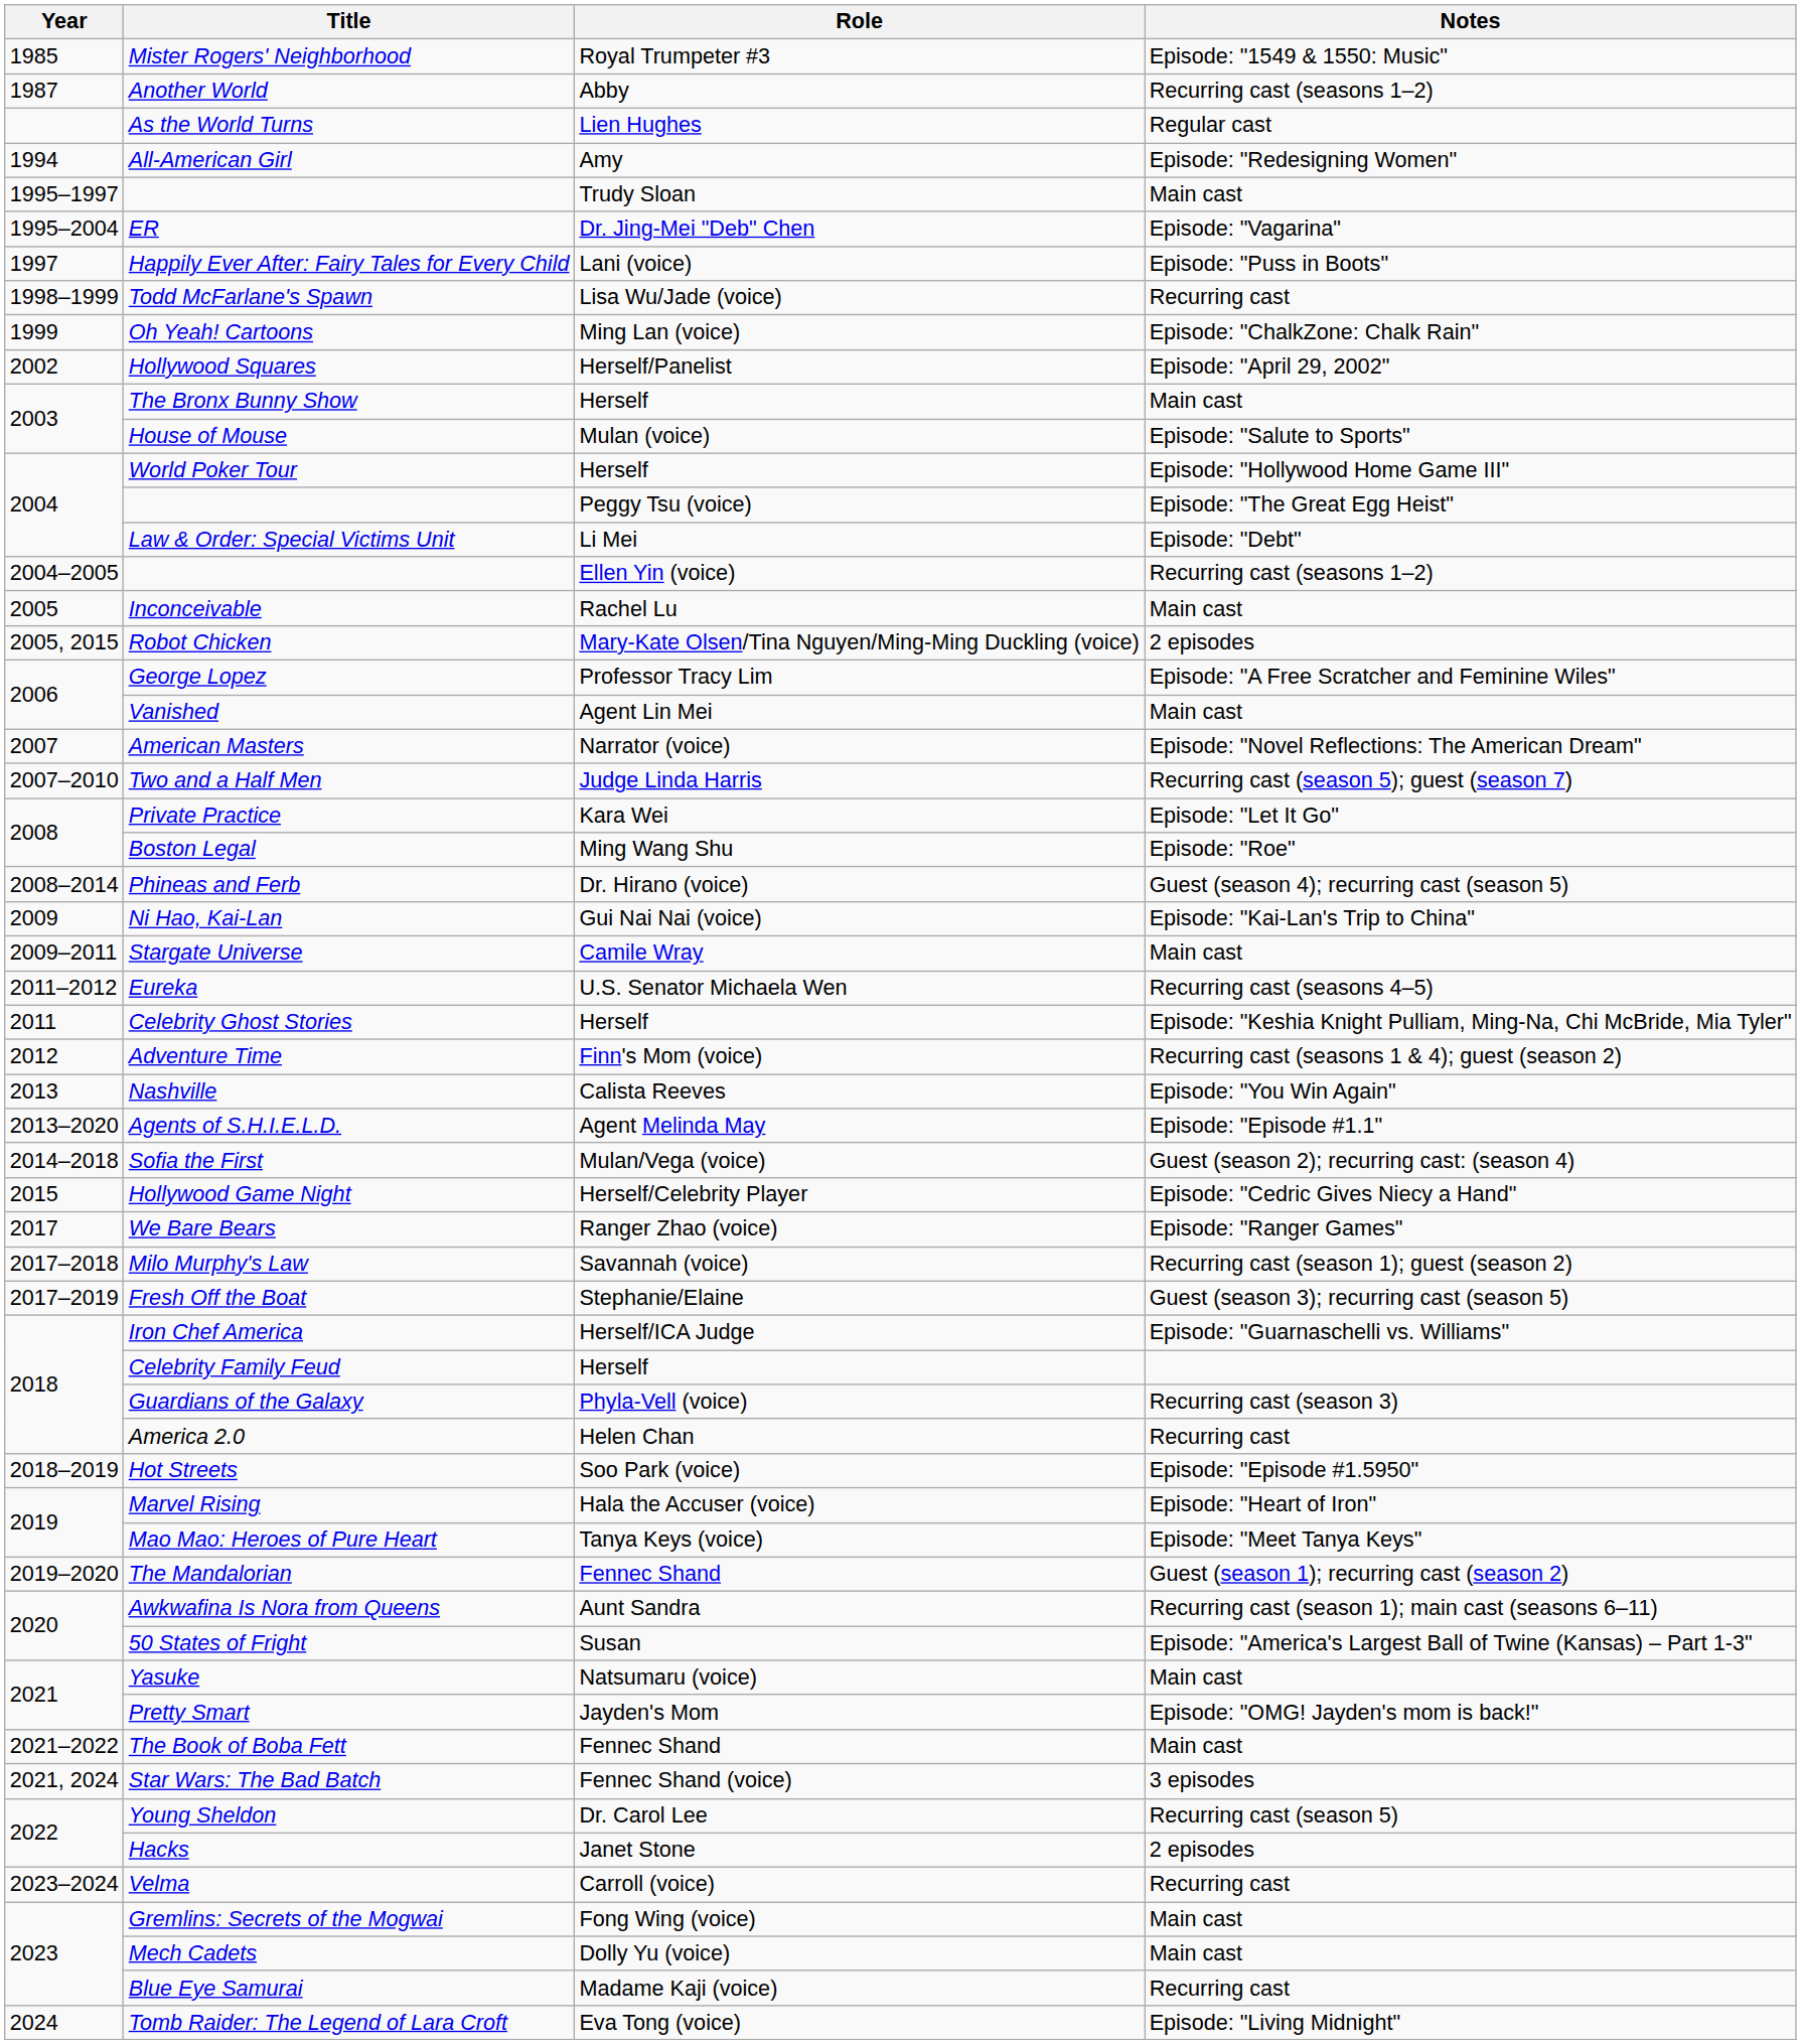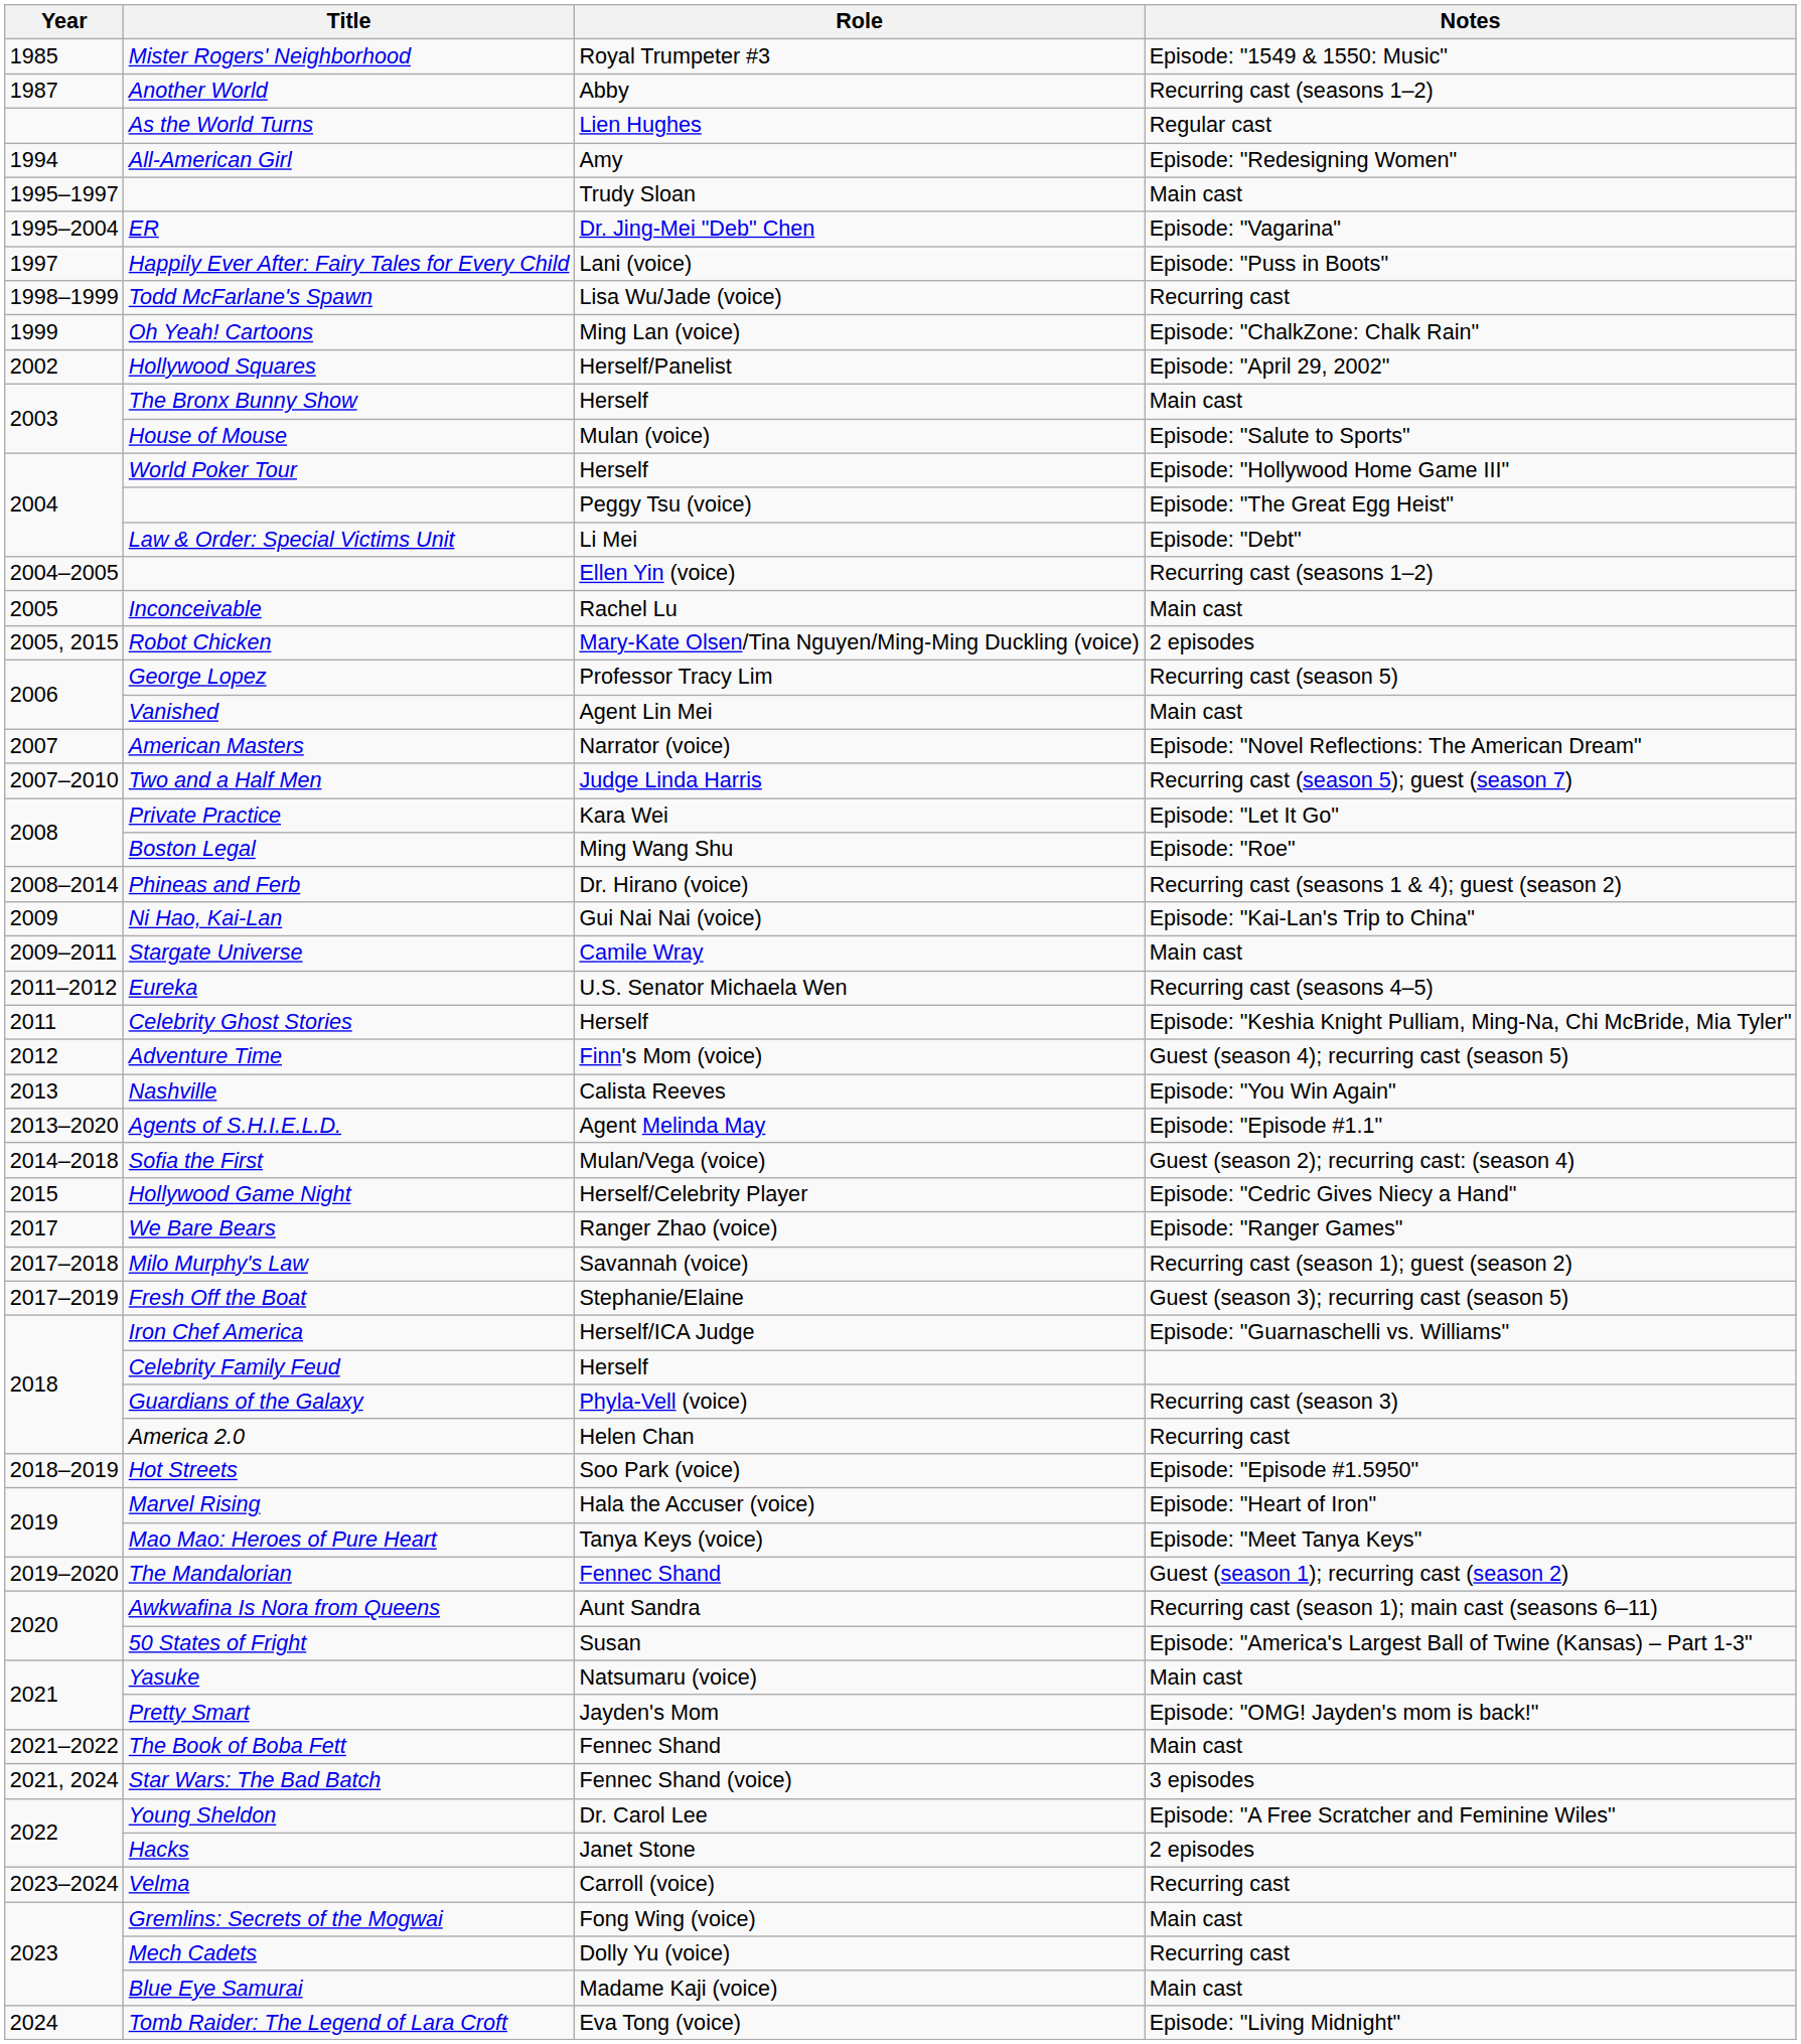 <table class="wikitable sortable">
 <tr>
 <th>Year</th>
 <th>Title</th>
 <th>Role</th>
 <th>Notes</th>
 </tr>
 <tr>
 <td>1985</td>
 <td><em><a href='#'>Mister Rogers' Neighborhood</a></em></td>
 <td>Royal Trumpeter #3</td>
 <td>Episode: "1549 & 1550: Music"</td>
 </tr>
 <tr>
 <td>1987</td>
 <td><em><a href='#'>Another World</a></em></td>
 <td>Abby</td>
 <td>Recurring cast (seasons 1–2)</td>
 </tr>
 <tr>
 <td></td>
 <td><em><a href='#'>As the World Turns</a></em></td>
 <td><a href='#'>Lien Hughes</a></td>
 <td>Regular cast</td>
 </tr>
 <tr>
 <td>1994</td>
 <td><em><a href='#'>All-American Girl</a></em></td>
 <td>Amy</td>
 <td>Episode: "Redesigning Women"</td>
 </tr>
 <tr>
 <td>1995–1997</td>
 <td><em></em></td>
 <td>Trudy Sloan</td>
 <td>Main cast</td>
 </tr>
 <tr>
 <td>1995–2004</td>
 <td><em><a href='#'>ER</a></em></td>
 <td><a href='#'>Dr. Jing-Mei "Deb" Chen</a></td>
 <td>Episode: "Vagarina"</td>
 </tr>
 <tr>
 <td>1997</td>
 <td><em><a href='#'>Happily Ever After: Fairy Tales for Every Child</a></em></td>
 <td>Lani (voice)</td>
 <td>Episode: "Puss in Boots"</td>
 </tr>
 <tr>
 <td>1998–1999</td>
 <td><em><a href='#'>Todd McFarlane's Spawn</a></em></td>
 <td>Lisa Wu/Jade (voice)</td>
 <td>Recurring cast</td>
 </tr>
 <tr>
 <td>1999</td>
 <td><em><a href='#'>Oh Yeah! Cartoons</a></em></td>
 <td>Ming Lan (voice)</td>
 <td>Episode: "ChalkZone: Chalk Rain"</td>
 </tr>
 <tr>
 <td>2002</td>
 <td><em><a href='#'>Hollywood Squares</a></em></td>
 <td>Herself/Panelist</td>
 <td>Episode: "April 29, 2002"</td>
 </tr>
 <tr>
 <td rowspan="2">2003</td>
 <td><em><a href='#'>The Bronx Bunny Show</a></em></td>
 <td>Herself</td>
 <td>Main cast</td>
 </tr>
 <tr>
 <td><em><a href='#'>House of Mouse</a></em></td>
 <td>Mulan (voice)</td>
 <td>Episode: "Salute to Sports"</td>
 </tr>
 <tr>
 <td rowspan="3">2004</td>
 <td><em><a href='#'>World Poker Tour</a></em></td>
 <td>Herself</td>
 <td>Episode: "Hollywood Home Game III"</td>
 </tr>
 <tr>
 <td></td>
 <td>Peggy Tsu (voice)</td>
 <td>Episode: "The Great Egg Heist"</td>
 </tr>
 <tr>
 <td><em><a href='#'>Law & Order: Special Victims Unit</a></em></td>
 <td>Li Mei</td>
 <td>Episode: "Debt"</td>
 </tr>
 <tr>
 <td>2004–2005</td>
 <td><em></em></td>
 <td><a href='#'>Ellen Yin</a> (voice)</td>
 <td>Recurring cast (seasons 1–2)</td>
 </tr>
 <tr>
 <td>2005</td>
 <td><em><a href='#'>Inconceivable</a></em></td>
 <td>Rachel Lu</td>
 <td>Main cast</td>
 </tr>
 <tr>
 <td>2005, 2015</td>
 <td><em><a href='#'>Robot Chicken</a></em></td>
 <td><a href='#'>Mary-Kate Olsen</a>/Tina Nguyen/Ming-Ming Duckling (voice)</td>
 <td>2 episodes</td>
 </tr>
 <tr>
 <td rowspan="2">2006</td>
 <td><em><a href='#'>George Lopez</a></em></td>
 <td>Professor Tracy Lim</td>
-<td>Episode: "A Free Scratcher and Feminine Wiles"</td>
+<td>Recurring cast (season 5)</td>
 </tr>
 <tr>
 <td><em><a href='#'>Vanished</a></em></td>
 <td>Agent Lin Mei</td>
 <td>Main cast</td>
 </tr>
 <tr>
 <td>2007</td>
 <td><em><a href='#'>American Masters</a></em></td>
 <td>Narrator (voice)</td>
 <td>Episode: "Novel Reflections: The American Dream"</td>
 </tr>
 <tr>
 <td>2007–2010</td>
 <td><em><a href='#'>Two and a Half Men</a></em></td>
 <td><a href='#'>Judge Linda Harris</a></td>
 <td>Recurring cast (<a href='#'>season 5</a>); guest (<a href='#'>season 7</a>)</td>
 </tr>
 <tr>
 <td rowspan="2">2008</td>
 <td><em><a href='#'>Private Practice</a></em></td>
 <td>Kara Wei</td>
 <td>Episode: "Let It Go"</td>
 </tr>
 <tr>
 <td><em><a href='#'>Boston Legal</a></em></td>
 <td>Ming Wang Shu</td>
 <td>Episode: "Roe"</td>
 </tr>
 <tr>
 <td>2008–2014</td>
 <td><em><a href='#'>Phineas and Ferb</a></em></td>
 <td>Dr. Hirano (voice)</td>
-<td>Guest (season 4); recurring cast (season 5)</td>
+<td>Recurring cast (seasons 1 & 4); guest (season 2)</td>
 </tr>
 <tr>
 <td>2009</td>
 <td><em><a href='#'>Ni Hao, Kai-Lan</a></em></td>
 <td>Gui Nai Nai (voice)</td>
 <td>Episode: "Kai-Lan's Trip to China"</td>
 </tr>
 <tr>
 <td>2009–2011</td>
 <td><em><a href='#'>Stargate Universe</a></em></td>
 <td><a href='#'>Camile Wray</a></td>
 <td>Main cast</td>
 </tr>
 <tr>
 <td>2011–2012</td>
 <td><em><a href='#'>Eureka</a></em></td>
 <td>U.S. Senator Michaela Wen</td>
 <td>Recurring cast (seasons 4–5)</td>
 </tr>
 <tr>
 <td>2011</td>
 <td><em><a href='#'>Celebrity Ghost Stories</a></em></td>
 <td>Herself</td>
 <td>Episode: "Keshia Knight Pulliam, Ming-Na, Chi McBride, Mia Tyler"</td>
 </tr>
 <tr>
 <td>2012</td>
 <td><em><a href='#'>Adventure Time</a></em></td>
 <td><a href='#'>Finn</a>'s Mom (voice)</td>
-<td>Recurring cast (seasons 1 & 4); guest (season 2)</td>
+<td>Guest (season 4); recurring cast (season 5)</td>
 </tr>
 <tr>
 <td>2013</td>
 <td><em><a href='#'>Nashville</a></em></td>
 <td>Calista Reeves</td>
 <td>Episode: "You Win Again"</td>
 </tr>
 <tr>
 <td>2013–2020</td>
 <td><em><a href='#'>Agents of S.H.I.E.L.D.</a></em></td>
 <td>Agent <a href='#'>Melinda May</a></td>
 <td>Episode: "Episode #1.1"</td>
 </tr>
 <tr>
 <td>2014–2018</td>
 <td><em><a href='#'>Sofia the First</a></em></td>
 <td>Mulan/Vega (voice)</td>
 <td>Guest (season 2); recurring cast: (season 4)</td>
 </tr>
 <tr>
 <td>2015</td>
 <td><em><a href='#'>Hollywood Game Night</a></em></td>
 <td>Herself/Celebrity Player</td>
 <td>Episode: "Cedric Gives Niecy a Hand"</td>
 </tr>
 <tr>
 <td>2017</td>
 <td><em><a href='#'>We Bare Bears</a></em></td>
 <td>Ranger Zhao (voice)</td>
 <td>Episode: "Ranger Games"</td>
 </tr>
 <tr>
 <td>2017–2018</td>
 <td><em><a href='#'>Milo Murphy's Law</a></em></td>
 <td>Savannah (voice)</td>
 <td>Recurring cast (season 1); guest (season 2)</td>
 </tr>
 <tr>
 <td>2017–2019</td>
 <td><em><a href='#'>Fresh Off the Boat</a></em></td>
 <td>Stephanie/Elaine</td>
 <td>Guest (season 3); recurring cast (season 5)</td>
 </tr>
 <tr>
 <td rowspan="4">2018</td>
 <td><em><a href='#'>Iron Chef America</a></em></td>
 <td>Herself/ICA Judge</td>
 <td>Episode: "Guarnaschelli vs. Williams"</td>
 </tr>
 <tr>
 <td><em><a href='#'>Celebrity Family Feud</a></em></td>
 <td>Herself</td>
 <td></td>
 </tr>
 <tr>
 <td><em><a href='#'>Guardians of the Galaxy</a></em></td>
 <td><a href='#'>Phyla-Vell</a> (voice)</td>
 <td>Recurring cast (season 3)</td>
 </tr>
 <tr>
 <td><em>America 2.0</em></td>
 <td>Helen Chan</td>
 <td>Recurring cast</td>
 </tr>
 <tr>
 <td>2018–2019</td>
 <td><em><a href='#'>Hot Streets</a></em></td>
 <td>Soo Park (voice)</td>
 <td>Episode: "Episode #1.5950"</td>
 </tr>
 <tr>
 <td rowspan="2">2019</td>
 <td><em><a href='#'>Marvel Rising</a></em></td>
 <td>Hala the Accuser (voice)</td>
 <td>Episode: "Heart of Iron"</td>
 </tr>
 <tr>
 <td><em><a href='#'>Mao Mao: Heroes of Pure Heart</a></em></td>
 <td>Tanya Keys (voice)</td>
 <td>Episode: "Meet Tanya Keys"</td>
 </tr>
 <tr>
 <td>2019–2020</td>
 <td><em><a href='#'>The Mandalorian</a></em></td>
 <td><a href='#'>Fennec Shand</a></td>
 <td>Guest (<a href='#'>season 1</a>); recurring cast (<a href='#'>season 2</a>)</td>
 </tr>
 <tr>
 <td rowspan="2">2020</td>
 <td><em><a href='#'>Awkwafina Is Nora from Queens</a></em></td>
 <td>Aunt Sandra</td>
 <td>Recurring cast (season 1); main cast (seasons 6–11)</td>
 </tr>
 <tr>
 <td><em><a href='#'>50 States of Fright</a></em></td>
 <td>Susan</td>
 <td>Episode: "America's Largest Ball of Twine (Kansas) – Part 1-3"</td>
 </tr>
 <tr>
 <td rowspan="2">2021</td>
 <td><em><a href='#'>Yasuke</a></em></td>
 <td>Natsumaru (voice)</td>
 <td>Main cast</td>
 </tr>
 <tr>
 <td><em><a href='#'>Pretty Smart</a></em></td>
 <td>Jayden's Mom</td>
 <td>Episode: "OMG! Jayden's mom is back!"</td>
 </tr>
 <tr>
 <td>2021–2022</td>
 <td><em><a href='#'>The Book of Boba Fett</a></em></td>
 <td>Fennec Shand</td>
 <td>Main cast</td>
 </tr>
 <tr>
 <td>2021, 2024</td>
 <td><em><a href='#'>Star Wars: The Bad Batch</a></em></td>
 <td>Fennec Shand (voice)</td>
 <td>3 episodes</td>
 </tr>
 <tr>
 <td rowspan="2">2022</td>
 <td><em><a href='#'>Young Sheldon</a></em></td>
 <td>Dr. Carol Lee</td>
-<td>Recurring cast (season 5)</td>
+<td>Episode: "A Free Scratcher and Feminine Wiles"</td>
 </tr>
 <tr>
 <td><em><a href='#'>Hacks</a></em></td>
 <td>Janet Stone</td>
 <td>2 episodes</td>
 </tr>
 <tr>
 <td>2023–2024</td>
 <td><em><a href='#'>Velma</a></em></td>
 <td>Carroll (voice)</td>
 <td>Recurring cast</td>
 </tr>
 <tr>
 <td rowspan="3">2023</td>
 <td><em><a href='#'>Gremlins: Secrets of the Mogwai</a></em></td>
 <td>Fong Wing (voice)</td>
 <td>Main cast</td>
 </tr>
 <tr>
 <td><em><a href='#'>Mech Cadets</a></em></td>
 <td>Dolly Yu (voice)</td>
-<td>Main cast</td>
+<td>Recurring cast</td>
 </tr>
 <tr>
 <td><em><a href='#'>Blue Eye Samurai</a></em></td>
 <td>Madame Kaji (voice)</td>
-<td>Recurring cast</td>
+<td>Main cast</td>
 </tr>
 <tr>
 <td>2024</td>
 <td><em><a href='#'>Tomb Raider: The Legend of Lara Croft</a></em></td>
 <td>Eva Tong (voice)</td>
 <td>Episode: "Living Midnight"</td>
 </tr>
 <tr>
 </tr>
 </table>
